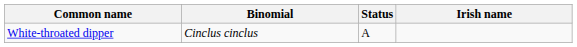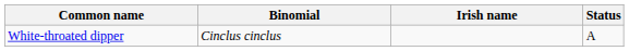 <table width=60% class="wikitable">
 <tr>
 <th width=32%>Common name</th>
 <th width=32%>Binomial</th>
+<th width=32%>Irish name</th>
 <th width=4%>Status</th>
-<th width=32%>Irish name</th>
 </tr>
 <tr>
 <td><a href='#'>White-throated dipper</a></td>
 <td><em>Cinclus cinclus</em></td>
+<td></td>
 <td>A</td>
-<td></td>
 </tr>
 </table>
